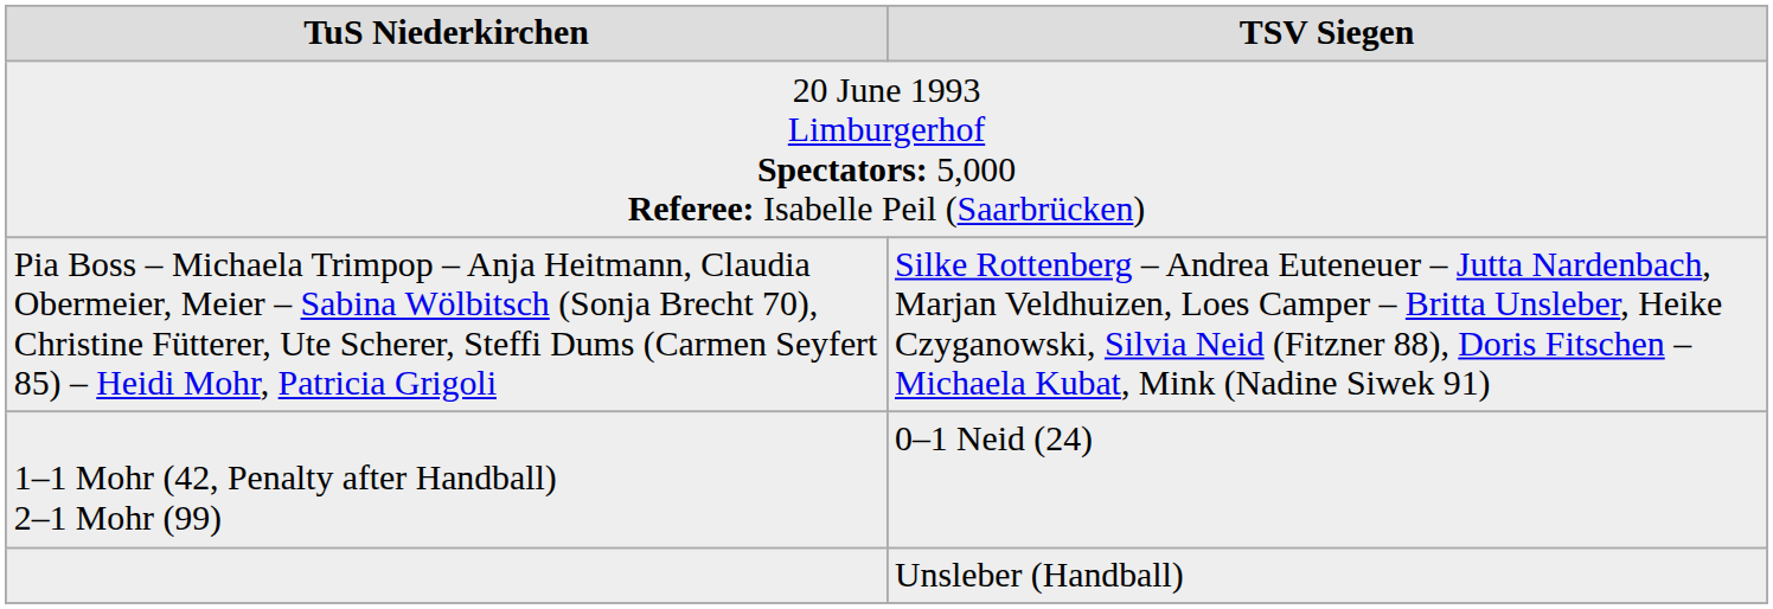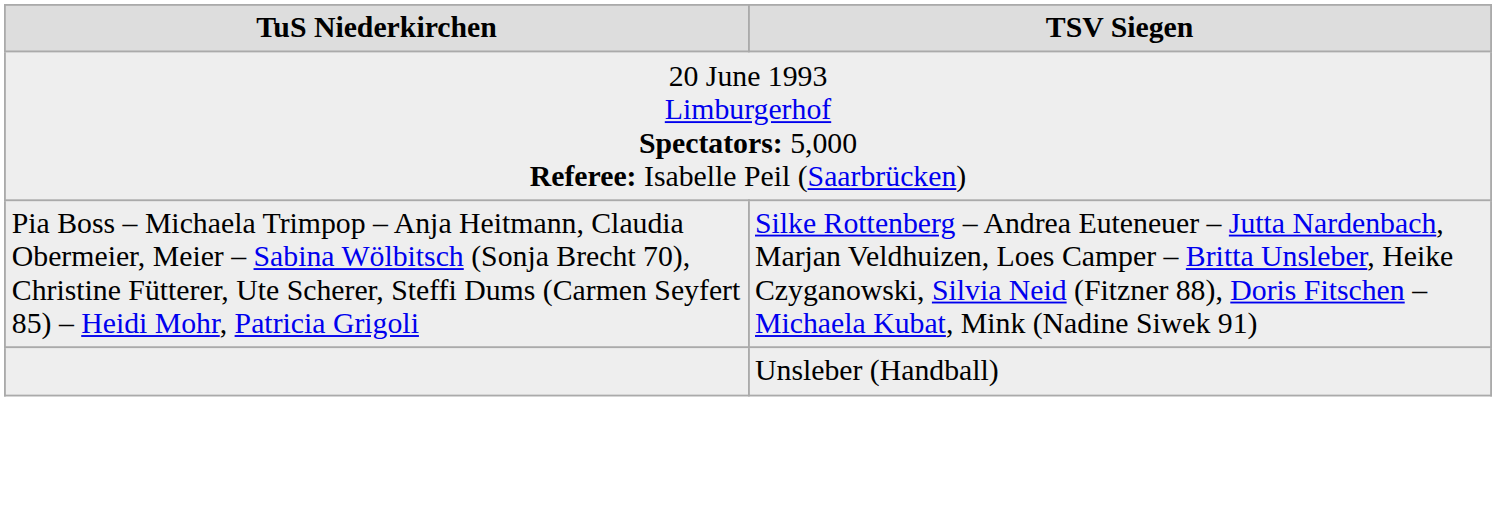 <table class="wikitable" width = "800px">
 <tr bgcolor="#DDDDDD">
 <td align="center"><strong>TuS Niederkirchen</strong></td>
 <td align="center"><strong>TSV Siegen</strong></td>
 </tr>
 <tr bgcolor="#EEEEEE">
 <td colspan="2" align="center">20 June 1993 <br> <a href='#'>Limburgerhof</a> <br> <strong>Spectators:</strong> 5,000 <br> <strong>Referee:</strong> Isabelle Peil (<a href='#'>Saarbrücken</a>)</td>
 </tr>
 <tr bgcolor="#EEEEEE">
 <td valign="top" width="400px">Pia Boss – Michaela Trimpop – Anja Heitmann, Claudia Obermeier, Meier – <a href='#'>Sabina Wölbitsch</a> (Sonja Brecht 70), Christine Fütterer, Ute Scherer, Steffi Dums (Carmen Seyfert 85) – <a href='#'>Heidi Mohr</a>, <a href='#'>Patricia Grigoli</a></td>
 <td valign="top" width="400px"><a href='#'>Silke Rottenberg</a> – Andrea Euteneuer – <a href='#'>Jutta Nardenbach</a>, Marjan Veldhuizen, Loes Camper – <a href='#'>Britta Unsleber</a>, Heike Czyganowski, <a href='#'>Silvia Neid</a> (Fitzner 88), <a href='#'>Doris Fitschen</a> – <a href='#'>Michaela Kubat</a>, Mink (Nadine Siwek 91)</td>
 </tr>
 <tr bgcolor="#EEEEEE">
-<td valign="top"><br>  1–1 Mohr (42, Penalty after Handball) <br>  2–1 Mohr (99)</td>
-<td valign="top"> 0–1 Neid (24)</td>
-</tr>
-<tr bgcolor="#EEEEEE">
 <td valign="top"></td>
 <td valign="top"> Unsleber (Handball)</td>
 </tr>
 </table>
